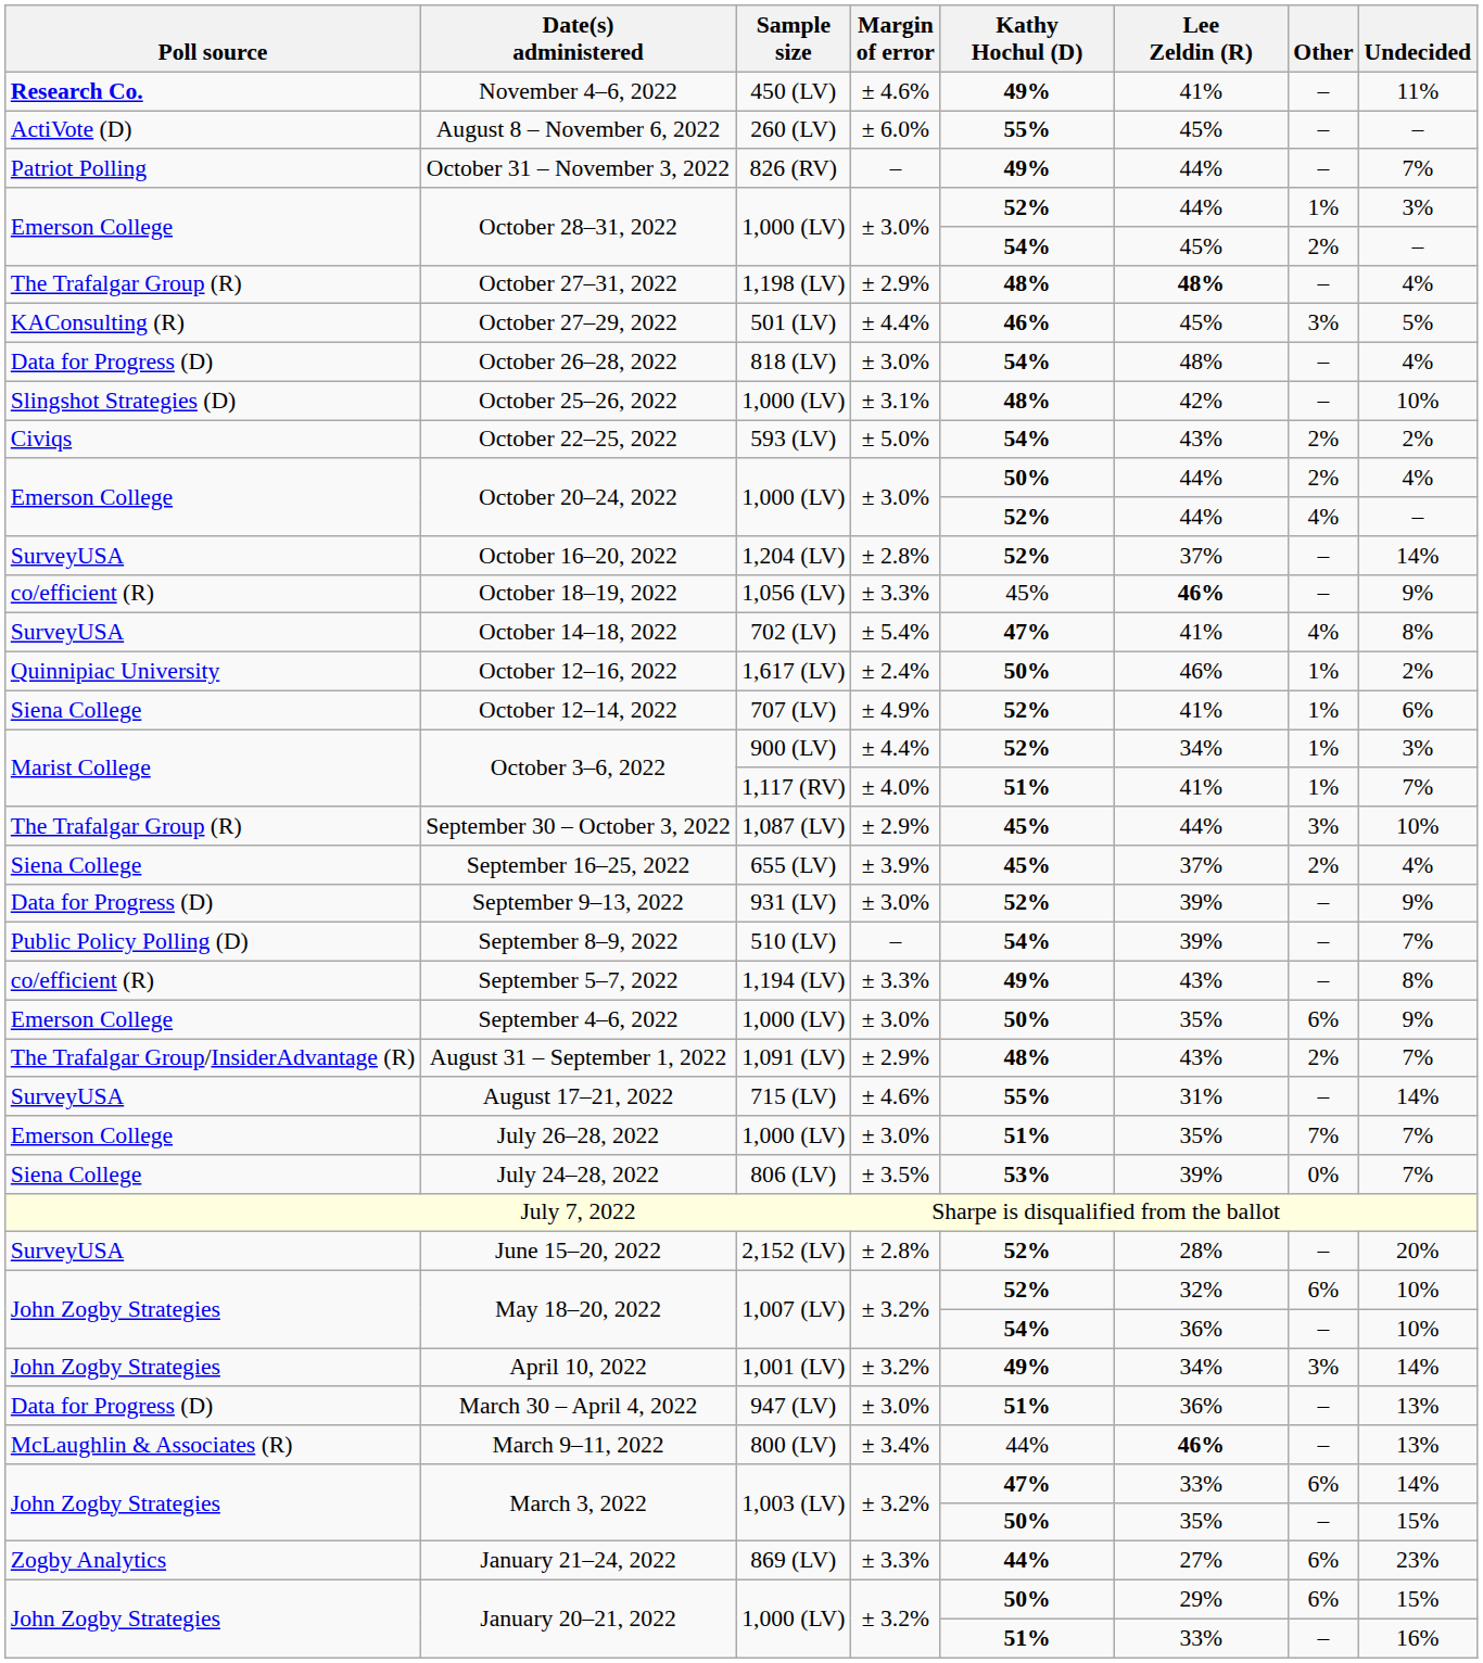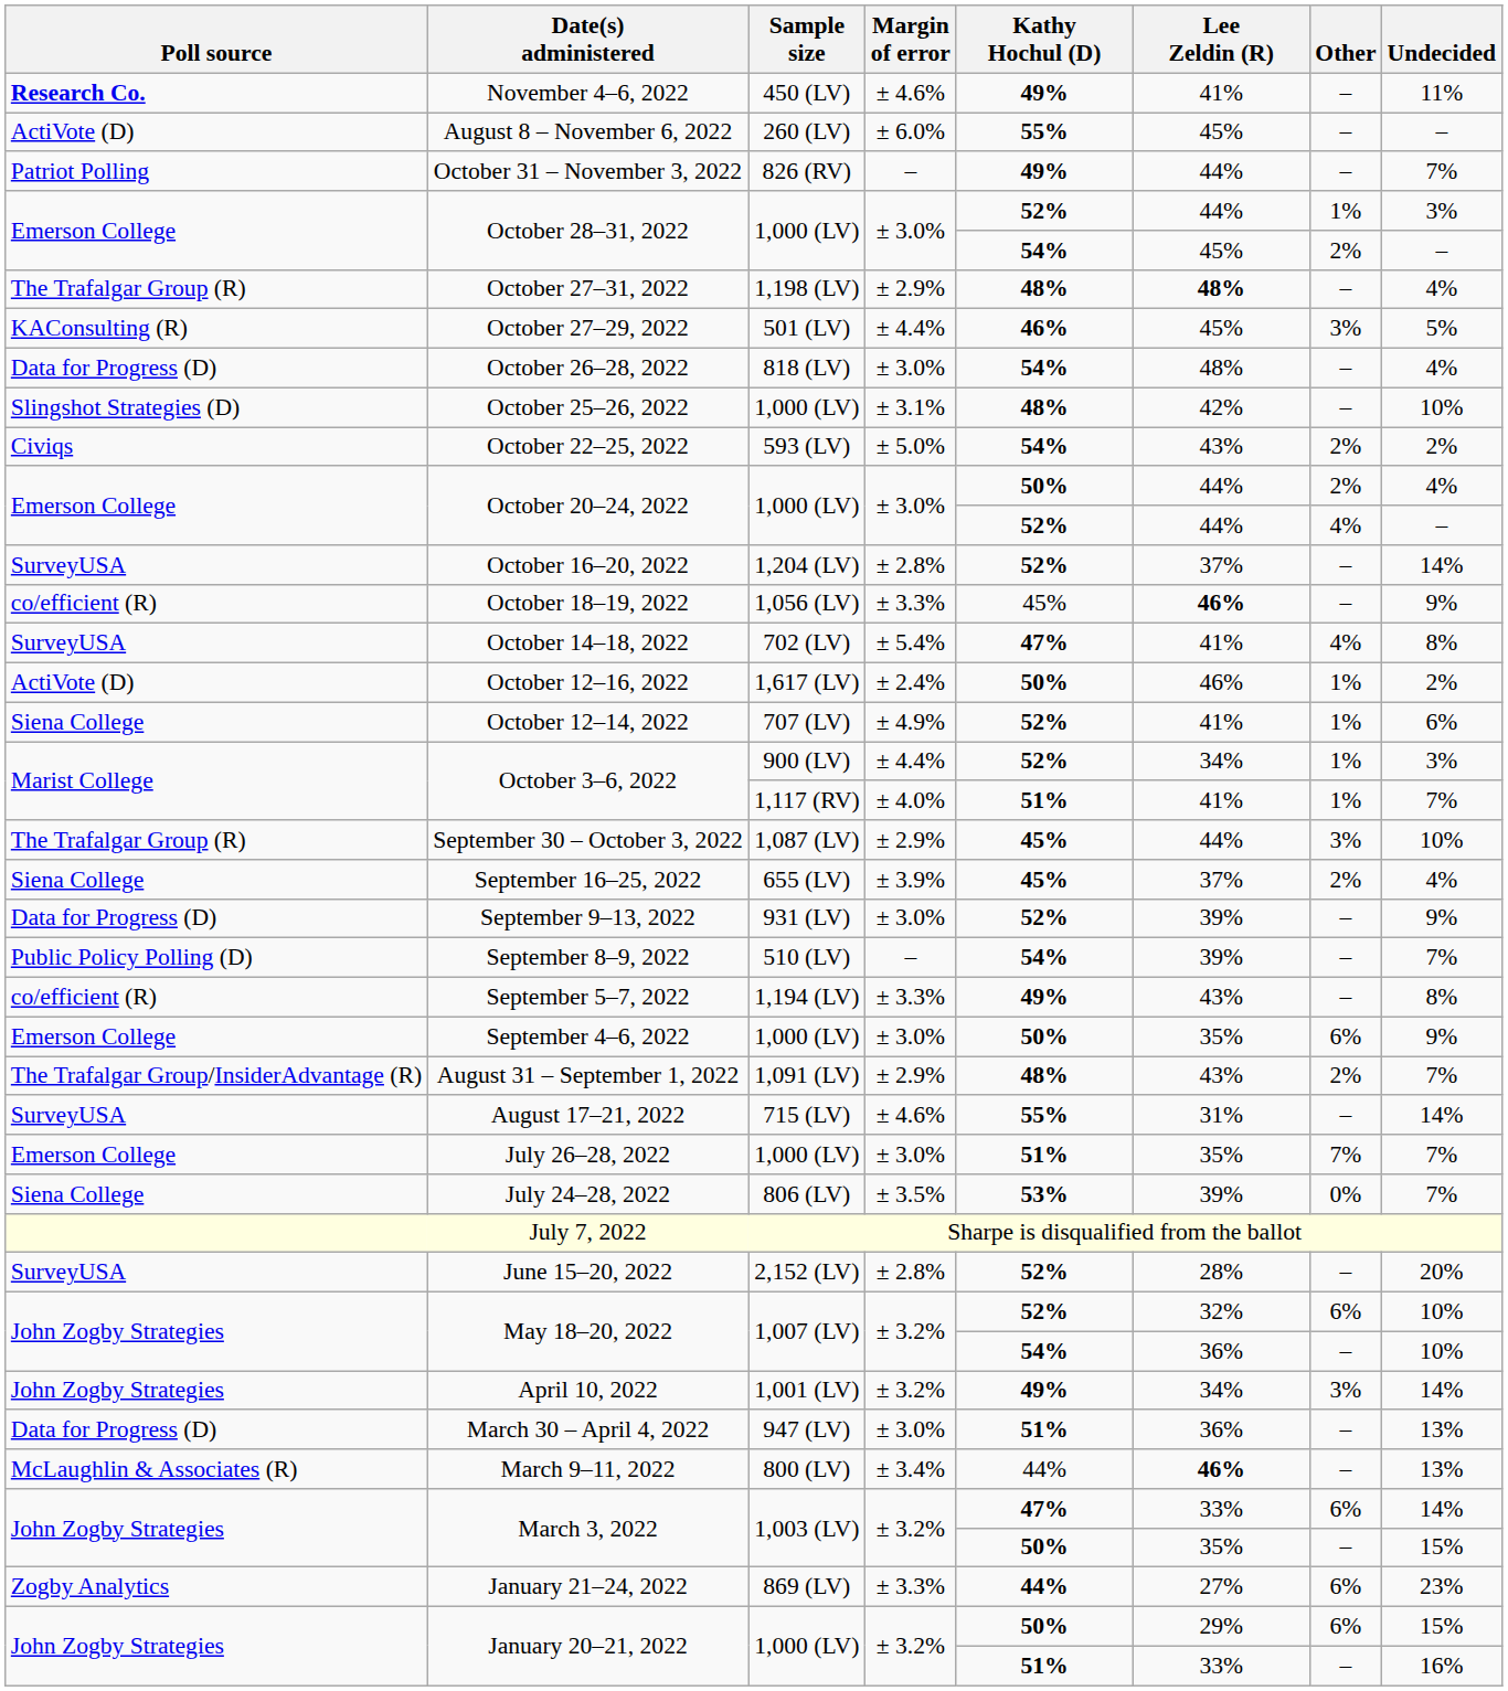 <table class="wikitable" style="font-size:90%;text-align:center;">
 <tr valign=bottom>
 <th>Poll source</th>
 <th>Date(s)<br>administered</th>
 <th>Sample<br>size</th>
 <th>Margin<br>of error</th>
 <th style="width:100px;">Kathy<br>Hochul (D)</th>
 <th style="width:100px;">Lee<br>Zeldin (R)</th>
 <th>Other</th>
 <th>Undecided</th>
 </tr>
 <tr>
 <td style="text-align:left;"><strong><a href='#'>Research Co.</a></strong></td>
 <td>November 4–6, 2022</td>
 <td>450 (LV)</td>
 <td>± 4.6%</td>
 <td><strong>49%</strong></td>
 <td>41%</td>
 <td>–</td>
 <td>11%</td>
 </tr>
 <tr>
 <td style="text-align:left;"><a href='#'>ActiVote</a> (D)</td>
 <td>August 8 – November 6, 2022</td>
 <td>260 (LV)</td>
 <td>± 6.0%</td>
 <td><strong>55%</strong></td>
 <td>45%</td>
 <td>–</td>
 <td>–</td>
 </tr>
 <tr>
 <td style="text-align:left;"><a href='#'>Patriot Polling</a></td>
 <td>October 31 – November 3, 2022</td>
 <td>826 (RV)</td>
 <td>–</td>
 <td><strong>49%</strong></td>
 <td>44%</td>
 <td>–</td>
 <td>7%</td>
 </tr>
 <tr>
 <td style="text-align:left;" rowspan="2"><a href='#'>Emerson College</a></td>
 <td rowspan="2">October 28–31, 2022</td>
 <td rowspan="2">1,000 (LV)</td>
 <td rowspan="2">± 3.0%</td>
 <td><strong>52%</strong></td>
 <td>44%</td>
 <td>1%</td>
 <td>3%</td>
 </tr>
 <tr>
 <td><strong>54%</strong></td>
 <td>45%</td>
 <td>2%</td>
 <td>–</td>
 </tr>
 <tr>
 <td style="text-align:left;"><a href='#'>The Trafalgar Group</a> (R)</td>
 <td>October 27–31, 2022</td>
 <td>1,198 (LV)</td>
 <td>± 2.9%</td>
 <td><strong>48%</strong></td>
 <td><strong>48%</strong></td>
 <td>–</td>
 <td>4%</td>
 </tr>
 <tr>
 <td style="text-align:left;"><a href='#'>KAConsulting</a> (R)</td>
 <td>October 27–29, 2022</td>
 <td>501 (LV)</td>
 <td>± 4.4%</td>
 <td><strong>46%</strong></td>
 <td>45%</td>
 <td>3%</td>
 <td>5%</td>
 </tr>
 <tr>
 <td style="text-align:left;"><a href='#'>Data for Progress</a> (D)</td>
 <td>October 26–28, 2022</td>
 <td>818 (LV)</td>
 <td>± 3.0%</td>
 <td><strong>54%</strong></td>
 <td>48%</td>
 <td>–</td>
 <td>4%</td>
 </tr>
 <tr>
 <td style="text-align:left;"><a href='#'>Slingshot Strategies</a> (D)</td>
 <td>October 25–26, 2022</td>
 <td>1,000 (LV)</td>
 <td>± 3.1%</td>
 <td><strong>48%</strong></td>
 <td>42%</td>
 <td>–</td>
 <td>10%</td>
 </tr>
 <tr>
 <td style="text-align:left;"><a href='#'>Civiqs</a></td>
 <td>October 22–25, 2022</td>
 <td>593 (LV)</td>
 <td>± 5.0%</td>
 <td><strong>54%</strong></td>
 <td>43%</td>
 <td>2%</td>
 <td>2%</td>
 </tr>
 <tr>
 <td style="text-align:left;" rowspan="2"><a href='#'>Emerson College</a></td>
 <td rowspan="2">October 20–24, 2022</td>
 <td rowspan="2">1,000 (LV)</td>
 <td rowspan="2">± 3.0%</td>
 <td><strong>50%</strong></td>
 <td>44%</td>
 <td>2%</td>
 <td>4%</td>
 </tr>
 <tr>
 <td><strong>52%</strong></td>
 <td>44%</td>
 <td>4%</td>
 <td>–</td>
 </tr>
 <tr>
 <td style="text-align:left;"><a href='#'>SurveyUSA</a></td>
 <td>October 16–20, 2022</td>
 <td>1,204 (LV)</td>
 <td>± 2.8%</td>
 <td><strong>52%</strong></td>
 <td>37%</td>
 <td>–</td>
 <td>14%</td>
 </tr>
 <tr>
 <td style="text-align:left;"><a href='#'>co/efficient</a> (R)</td>
 <td>October 18–19, 2022</td>
 <td>1,056 (LV)</td>
 <td>± 3.3%</td>
 <td>45%</td>
 <td><strong>46%</strong></td>
 <td>–</td>
 <td>9%</td>
 </tr>
 <tr>
 <td style="text-align:left;"><a href='#'>SurveyUSA</a></td>
 <td>October 14–18, 2022</td>
 <td>702 (LV)</td>
 <td>± 5.4%</td>
 <td><strong>47%</strong></td>
 <td>41%</td>
 <td>4%</td>
 <td>8%</td>
 </tr>
 <tr>
-<td style="text-align:left;"><a href='#'>Quinnipiac University</a></td>
+<td style="text-align:left;"><a href='#'>ActiVote</a> (D)</td>
 <td>October 12–16, 2022</td>
 <td>1,617 (LV)</td>
 <td>± 2.4%</td>
 <td><strong>50%</strong></td>
 <td>46%</td>
 <td>1%</td>
 <td>2%</td>
 </tr>
 <tr>
 <td style="text-align:left;"><a href='#'>Siena College</a></td>
 <td>October 12–14, 2022</td>
 <td>707 (LV)</td>
 <td>± 4.9%</td>
 <td><strong>52%</strong></td>
 <td>41%</td>
 <td>1%</td>
 <td>6%</td>
 </tr>
 <tr>
 <td style="text-align:left;" rowspan="2"><a href='#'>Marist College</a></td>
 <td rowspan="2">October 3–6, 2022</td>
 <td>900 (LV)</td>
 <td>± 4.4%</td>
 <td><strong>52%</strong></td>
 <td>34%</td>
 <td>1%</td>
 <td>3%</td>
 </tr>
 <tr>
 <td>1,117 (RV)</td>
 <td>± 4.0%</td>
 <td><strong>51%</strong></td>
 <td>41%</td>
 <td>1%</td>
 <td>7%</td>
 </tr>
 <tr>
 <td style="text-align:left;"><a href='#'>The Trafalgar Group</a> (R)</td>
 <td>September 30 – October 3, 2022</td>
 <td>1,087 (LV)</td>
 <td>± 2.9%</td>
 <td><strong>45%</strong></td>
 <td>44%</td>
 <td>3%</td>
 <td>10%</td>
 </tr>
 <tr>
 <td style="text-align:left;"><a href='#'>Siena College</a></td>
 <td>September 16–25, 2022</td>
 <td>655 (LV)</td>
 <td>± 3.9%</td>
 <td><strong>45%</strong></td>
 <td>37%</td>
 <td>2%</td>
 <td>4%</td>
 </tr>
 <tr>
 <td style="text-align:left;"><a href='#'>Data for Progress</a> (D)</td>
 <td>September 9–13, 2022</td>
 <td>931 (LV)</td>
 <td>± 3.0%</td>
 <td><strong>52%</strong></td>
 <td>39%</td>
 <td>–</td>
 <td>9%</td>
 </tr>
 <tr>
 <td style="text-align:left;"><a href='#'>Public Policy Polling</a> (D)</td>
 <td>September 8–9, 2022</td>
 <td>510 (LV)</td>
 <td>–</td>
 <td><strong>54%</strong></td>
 <td>39%</td>
 <td>–</td>
 <td>7%</td>
 </tr>
 <tr>
 <td style="text-align:left;"><a href='#'>co/efficient</a> (R)</td>
 <td>September 5–7, 2022</td>
 <td>1,194 (LV)</td>
 <td>± 3.3%</td>
 <td><strong>49%</strong></td>
 <td>43%</td>
 <td>–</td>
 <td>8%</td>
 </tr>
 <tr>
 <td style="text-align:left;"><a href='#'>Emerson College</a></td>
 <td>September 4–6, 2022</td>
 <td>1,000 (LV)</td>
 <td>± 3.0%</td>
 <td><strong>50%</strong></td>
 <td>35%</td>
 <td>6%</td>
 <td>9%</td>
 </tr>
 <tr>
 <td style="text-align:left;"><a href='#'>The Trafalgar Group</a>/<a href='#'>InsiderAdvantage</a> (R)</td>
 <td>August 31 – September 1, 2022</td>
 <td>1,091 (LV)</td>
 <td>± 2.9%</td>
 <td><strong>48%</strong></td>
 <td>43%</td>
 <td>2%</td>
 <td>7%</td>
 </tr>
 <tr>
 <td style="text-align:left;"><a href='#'>SurveyUSA</a></td>
 <td>August 17–21, 2022</td>
 <td>715 (LV)</td>
 <td>± 4.6%</td>
 <td><strong>55%</strong></td>
 <td>31%</td>
 <td>–</td>
 <td>14%</td>
 </tr>
 <tr>
 <td style="text-align:left;"><a href='#'>Emerson College</a></td>
 <td>July 26–28, 2022</td>
 <td>1,000 (LV)</td>
 <td>± 3.0%</td>
 <td><strong>51%</strong></td>
 <td>35%</td>
 <td>7%</td>
 <td>7%</td>
 </tr>
 <tr>
 <td style="text-align:left;"><a href='#'>Siena College</a></td>
 <td>July 24–28, 2022</td>
 <td>806 (LV)</td>
 <td>± 3.5%</td>
 <td><strong>53%</strong></td>
 <td>39%</td>
 <td>0%</td>
 <td>7%</td>
 </tr>
 <tr style="background:lightyellow;">
 <td style="border-right-style:hidden; background:lightyellow;"></td>
 <td style="border-right-style:hidden; ">July 7, 2022</td>
 <td colspan="8">Sharpe is disqualified from the ballot</td>
 </tr>
 <tr>
 <td style="text-align:left;"><a href='#'>SurveyUSA</a></td>
 <td>June 15–20, 2022</td>
 <td>2,152 (LV)</td>
 <td>± 2.8%</td>
 <td><strong>52%</strong></td>
 <td>28%</td>
 <td>–</td>
 <td>20%</td>
 </tr>
 <tr>
 <td style="text-align:left;" rowspan="2"><a href='#'>John Zogby Strategies</a></td>
 <td rowspan="2">May 18–20, 2022</td>
 <td rowspan="2">1,007 (LV)</td>
 <td rowspan="2">± 3.2%</td>
 <td><strong>52%</strong></td>
 <td>32%</td>
 <td>6%</td>
 <td>10%</td>
 </tr>
 <tr>
 <td><strong>54%</strong></td>
 <td>36%</td>
 <td>–</td>
 <td>10%</td>
 </tr>
 <tr>
 <td style="text-align:left;"><a href='#'>John Zogby Strategies</a></td>
 <td>April 10, 2022</td>
 <td>1,001 (LV)</td>
 <td>± 3.2%</td>
 <td><strong>49%</strong></td>
 <td>34%</td>
 <td>3%</td>
 <td>14%</td>
 </tr>
 <tr>
 <td style="text-align:left;"><a href='#'>Data for Progress</a> (D)</td>
 <td>March 30 – April 4, 2022</td>
 <td>947 (LV)</td>
 <td>± 3.0%</td>
 <td><strong>51%</strong></td>
 <td>36%</td>
 <td>–</td>
 <td>13%</td>
 </tr>
 <tr>
 <td style="text-align:left;"><a href='#'>McLaughlin & Associates</a> (R)</td>
 <td>March 9–11, 2022</td>
 <td>800 (LV)</td>
 <td>± 3.4%</td>
 <td>44%</td>
 <td><strong>46%</strong></td>
 <td>–</td>
 <td>13%</td>
 </tr>
 <tr>
 <td style="text-align:left;" rowspan="2"><a href='#'>John Zogby Strategies</a></td>
 <td rowspan="2">March 3, 2022</td>
 <td rowspan="2">1,003 (LV)</td>
 <td rowspan="2">± 3.2%</td>
 <td><strong>47%</strong></td>
 <td>33%</td>
 <td>6%</td>
 <td>14%</td>
 </tr>
 <tr>
 <td><strong>50%</strong></td>
 <td>35%</td>
 <td>–</td>
 <td>15%</td>
 </tr>
 <tr>
 <td style="text-align:left;"><a href='#'>Zogby Analytics</a></td>
 <td>January 21–24, 2022</td>
 <td>869 (LV)</td>
 <td>± 3.3%</td>
 <td><strong>44%</strong></td>
 <td>27%</td>
 <td>6%</td>
 <td>23%</td>
 </tr>
 <tr>
 <td style="text-align:left;" rowspan="2"><a href='#'>John Zogby Strategies</a></td>
 <td rowspan="2">January 20–21, 2022</td>
 <td rowspan="2">1,000 (LV)</td>
 <td rowspan="2">± 3.2%</td>
 <td><strong>50%</strong></td>
 <td>29%</td>
 <td>6%</td>
 <td>15%</td>
 </tr>
 <tr>
 <td><strong>51%</strong></td>
 <td>33%</td>
 <td>–</td>
 <td>16%</td>
 </tr>
 </table>
